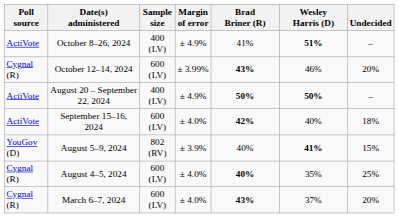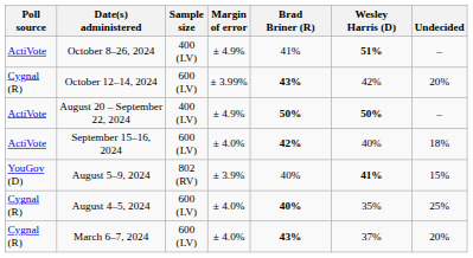 <table class="wikitable" style="font-size:90%;text-align:center;">
 <tr valign=bottom>
 <th>Poll source</th>
 <th>Date(s)<br>administered</th>
 <th>Sample<br>size</th>
 <th>Margin<br>of error</th>
 <th style="width:100px;">Brad<br>Briner (R)</th>
 <th style="width:100px;">Wesley<br>Harris (D)</th>
 <th>Undecided</th>
 </tr>
 <tr>
 <td style="text-align:left;"><a href='#'>ActiVote</a></td>
 <td>October 8–26, 2024</td>
 <td>400 (LV)</td>
 <td>± 4.9%</td>
 <td>41%</td>
 <td><strong>51%</strong></td>
 <td>–</td>
 </tr>
 <tr>
 <td style="text-align:left;"><a href='#'>Cygnal</a> (R)</td>
 <td>October 12–14, 2024</td>
 <td>600 (LV)</td>
 <td>± 3.99%</td>
 <td><strong>43%</strong></td>
-<td>46%</td>
+<td>42%</td>
 <td>20%</td>
 </tr>
 <tr>
 <td style="text-align:left;"><a href='#'>ActiVote</a></td>
 <td>August 20 – September 22, 2024</td>
 <td>400 (LV)</td>
 <td>± 4.9%</td>
 <td><strong>50%</strong></td>
 <td><strong>50%</strong></td>
 <td>–</td>
 </tr>
 <tr>
 <td style="text-align:left;"><a href='#'>ActiVote</a></td>
 <td>September 15–16, 2024</td>
 <td>600 (LV)</td>
 <td>± 4.0%</td>
 <td><strong>42%</strong></td>
 <td>40%</td>
 <td>18%</td>
 </tr>
 <tr>
 <td style="text-align:left;"><a href='#'>YouGov</a> (D)</td>
 <td data-sort-value="2024-08-10">August 5–9, 2024</td>
 <td>802 (RV)</td>
 <td>± 3.9%</td>
 <td>40%</td>
 <td><strong>41%</strong></td>
 <td>15%</td>
 </tr>
 <tr>
 <td style="text-align:left;"><a href='#'>Cygnal</a> (R)</td>
 <td data-sort-value="2024-08-09">August 4–5, 2024</td>
 <td>600 (LV)</td>
 <td>± 4.0%</td>
 <td><strong>40%</strong></td>
 <td>35%</td>
 <td>25%</td>
 </tr>
 <tr>
 <td style="text-align:left;"><a href='#'>Cygnal</a> (R)</td>
 <td data-sort-value="2024-03-12">March 6–7, 2024</td>
 <td>600 (LV)</td>
 <td>± 4.0%</td>
 <td><strong>43%</strong></td>
 <td>37%</td>
 <td>20%</td>
 </tr>
 </table>
